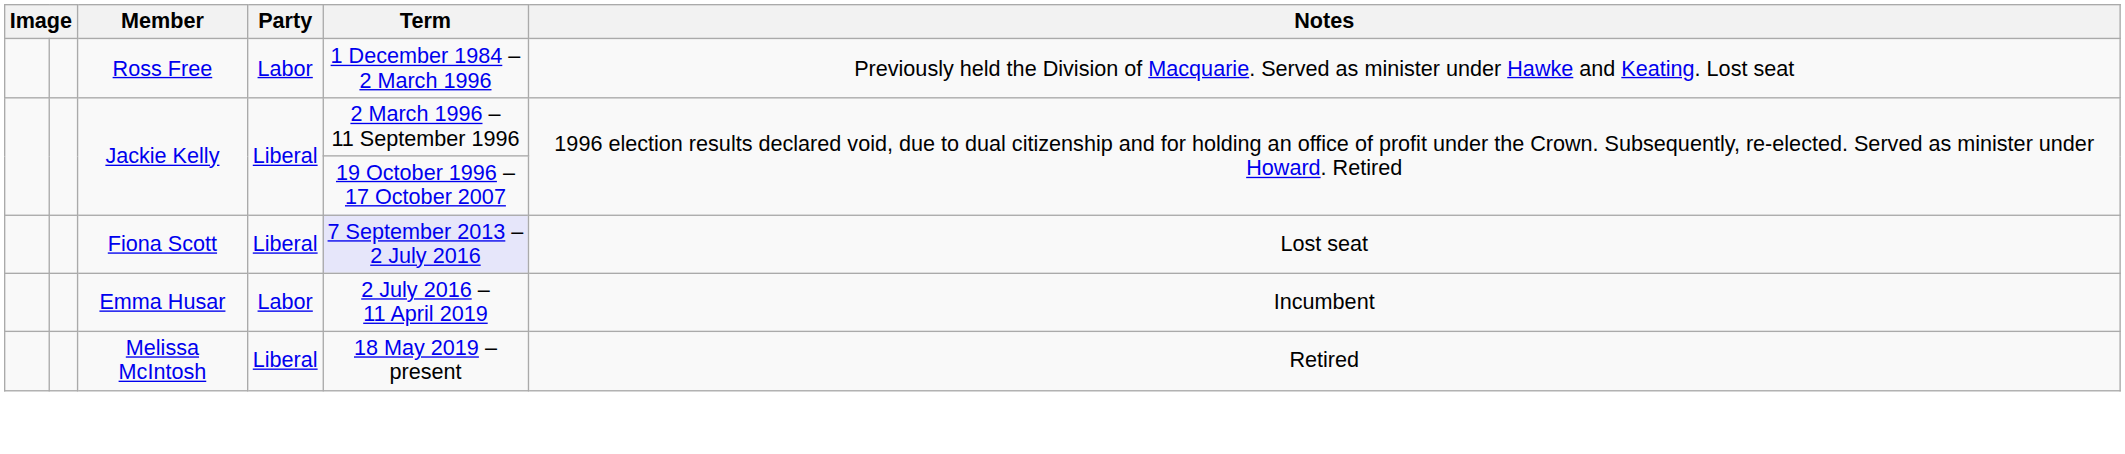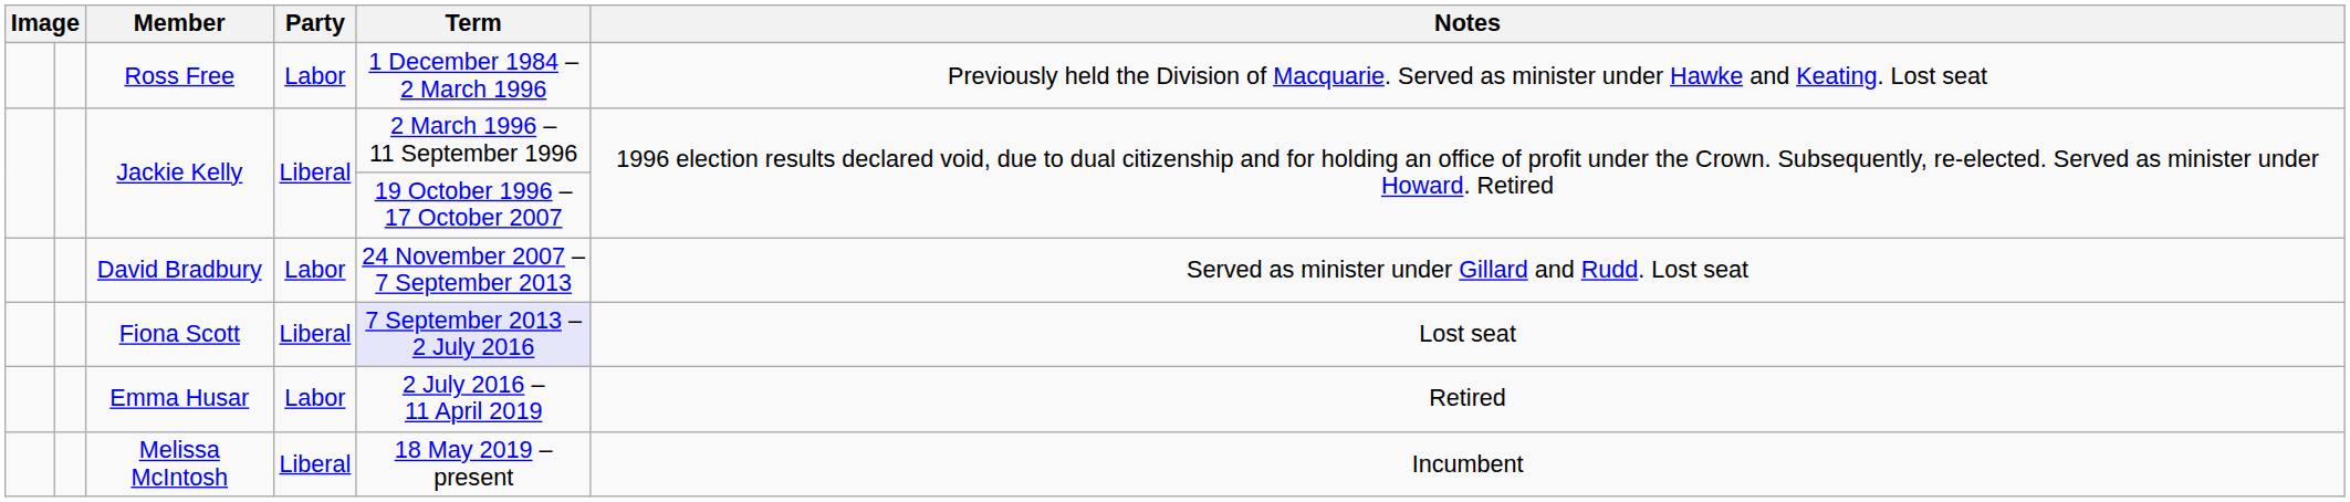 <table class=wikitable style="text-align:center">
 <tr>
 <th colspan=2>Image</th>
 <th>Member</th>
 <th>Party</th>
 <th>Term</th>
 <th>Notes</th>
 </tr>
 <tr>
 <td> </td>
 <td></td>
 <td><a href='#'>Ross Free</a><br></td>
 <td><a href='#'>Labor</a></td>
 <td nowrap><a href='#'>1 December 1984</a> –<br><a href='#'>2 March 1996</a></td>
 <td>Previously held the Division of <a href='#'>Macquarie</a>. Served as minister under <a href='#'>Hawke</a> and <a href='#'>Keating</a>. Lost seat</td>
 </tr>
 <tr>
 <td rowspan=2; > </td>
 <td rowspan=2></td>
 <td rowspan=2><a href='#'>Jackie Kelly</a><br></td>
 <td rowspan=2><a href='#'>Liberal</a></td>
 <td nowrap><a href='#'>2 March 1996</a> –<br>11 September 1996</td>
 <td rowspan=2>1996 election results declared void, due to dual citizenship and for holding an office of profit under the Crown. Subsequently, re-elected. Served as minister under <a href='#'>Howard</a>. Retired</td>
 </tr>
 <tr>
 <td nowrap><a href='#'>19 October 1996</a> –<br><a href='#'>17 October 2007</a></td>
 </tr>
 <tr>
 <td> </td>
 <td></td>
+<td><a href='#'>David Bradbury</a><br></td>
+<td><a href='#'>Labor</a></td>
+<td nowrap><a href='#'>24 November 2007</a> –<br><a href='#'>7 September 2013</a></td>
+<td>Served as minister under <a href='#'>Gillard</a> and <a href='#'>Rudd</a>. Lost seat</td>
+</tr>
+<tr>
+<td> </td>
+<td></td>
 <td><a href='#'>Fiona Scott</a><br></td>
 <td><a href='#'>Liberal</a></td>
 <td nowrap style="background: lavender;"><a href='#'>7 September 2013</a> –<br><a href='#'>2 July 2016</a></td>
 <td>Lost seat</td>
 </tr>
 <tr>
 <td> </td>
 <td></td>
 <td><a href='#'>Emma Husar</a><br></td>
 <td><a href='#'>Labor</a></td>
 <td nowrap><a href='#'>2 July 2016</a> –<br><a href='#'>11 April 2019</a></td>
-<td>Incumbent</td>
+<td>Retired</td>
 </tr>
 <tr>
 <td> </td>
 <td></td>
 <td><a href='#'>Melissa McIntosh</a><br></td>
 <td><a href='#'>Liberal</a></td>
 <td nowrap><a href='#'>18 May 2019</a> –<br>present</td>
-<td>Retired</td>
+<td>Incumbent</td>
 </tr>
 </table>
